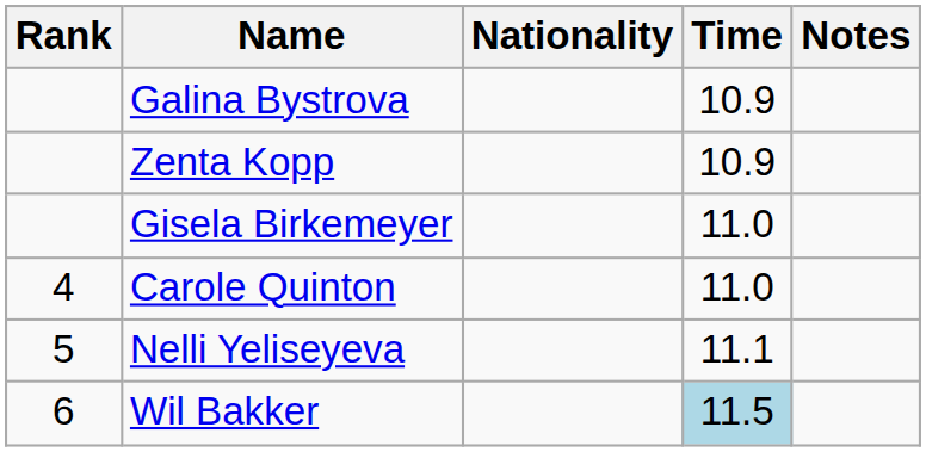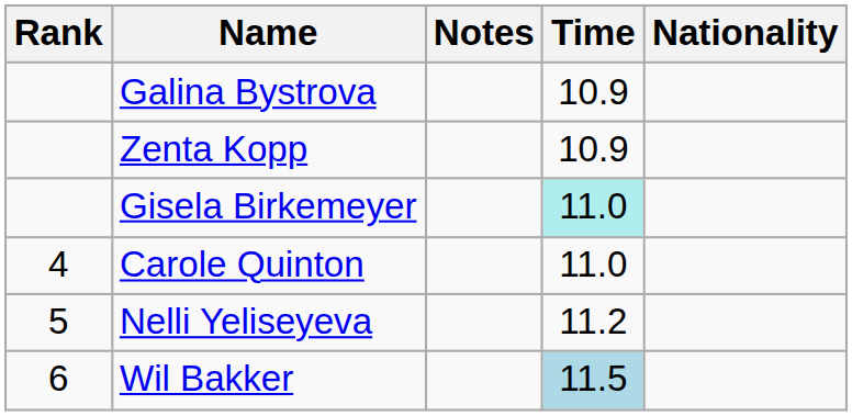 <table class="wikitable sortable" style="text-align:center">
 <tr>
 <th>Rank</th>
 <th>Name</th>
+<th>Notes</th>
+<th>Time</th>
 <th>Nationality</th>
-<th>Time</th>
-<th>Notes</th>
 </tr>
 <tr>
 <td></td>
 <td align=left><a href='#'>Galina Bystrova</a></td>
+<td></td>
+<td>10.9</td>
 <td align=left></td>
-<td>10.9</td>
-<td></td>
 </tr>
 <tr>
 <td></td>
 <td align=left><a href='#'>Zenta Kopp</a></td>
+<td></td>
+<td>10.9</td>
 <td align=left></td>
-<td>10.9</td>
-<td></td>
 </tr>
 <tr>
 <td></td>
 <td align=left><a href='#'>Gisela Birkemeyer</a></td>
+<td></td>
+<td style="background: paleturquoise;">11.0</td>
 <td align=left></td>
-<td>11.0</td>
-<td></td>
 </tr>
 <tr>
 <td>4</td>
 <td align=left><a href='#'>Carole Quinton</a></td>
+<td></td>
+<td>11.0</td>
 <td align=left></td>
-<td>11.0</td>
-<td></td>
 </tr>
 <tr>
 <td>5</td>
 <td align=left><a href='#'>Nelli Yeliseyeva</a></td>
+<td></td>
+<td>11.2</td>
 <td align=left></td>
-<td>11.1</td>
-<td></td>
 </tr>
 <tr>
 <td>6</td>
 <td align=left><a href='#'>Wil Bakker</a></td>
+<td></td>
+<td style="background: lightblue;">11.5</td>
 <td align=left></td>
-<td style="background: lightblue;">11.5</td>
-<td></td>
 </tr>
 </table>
